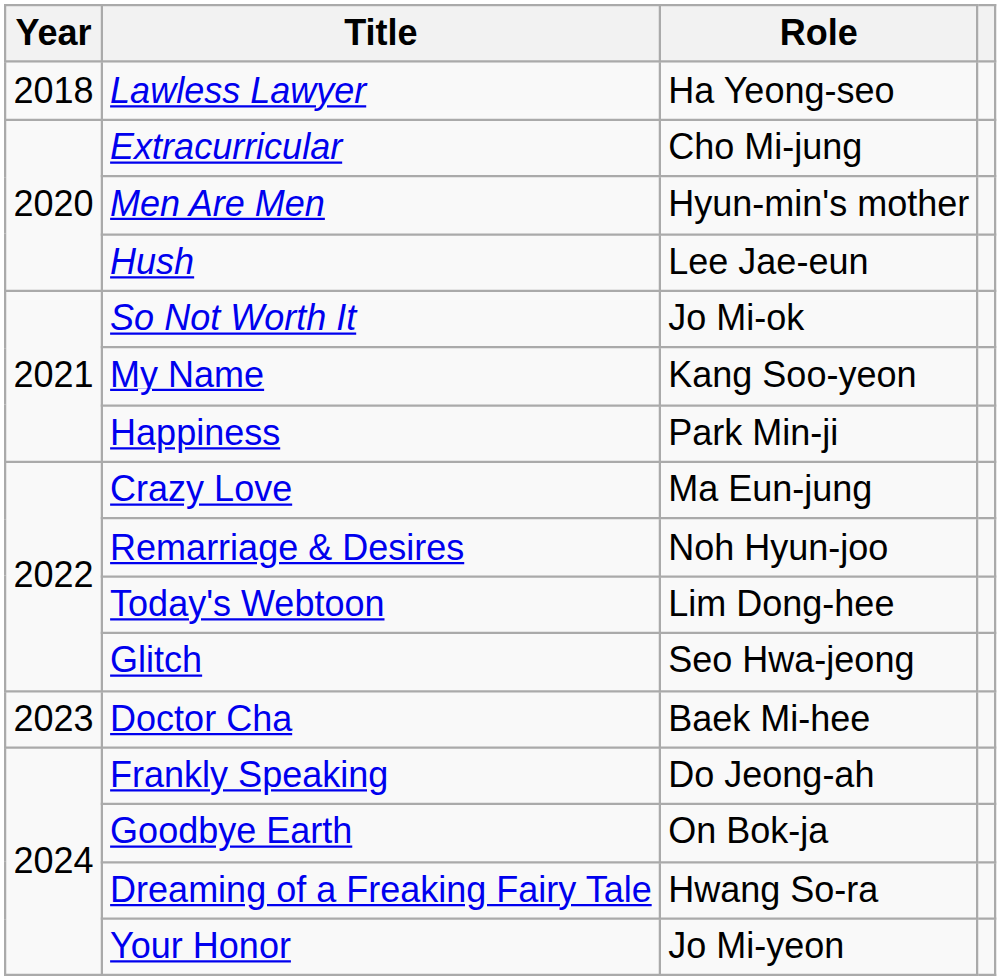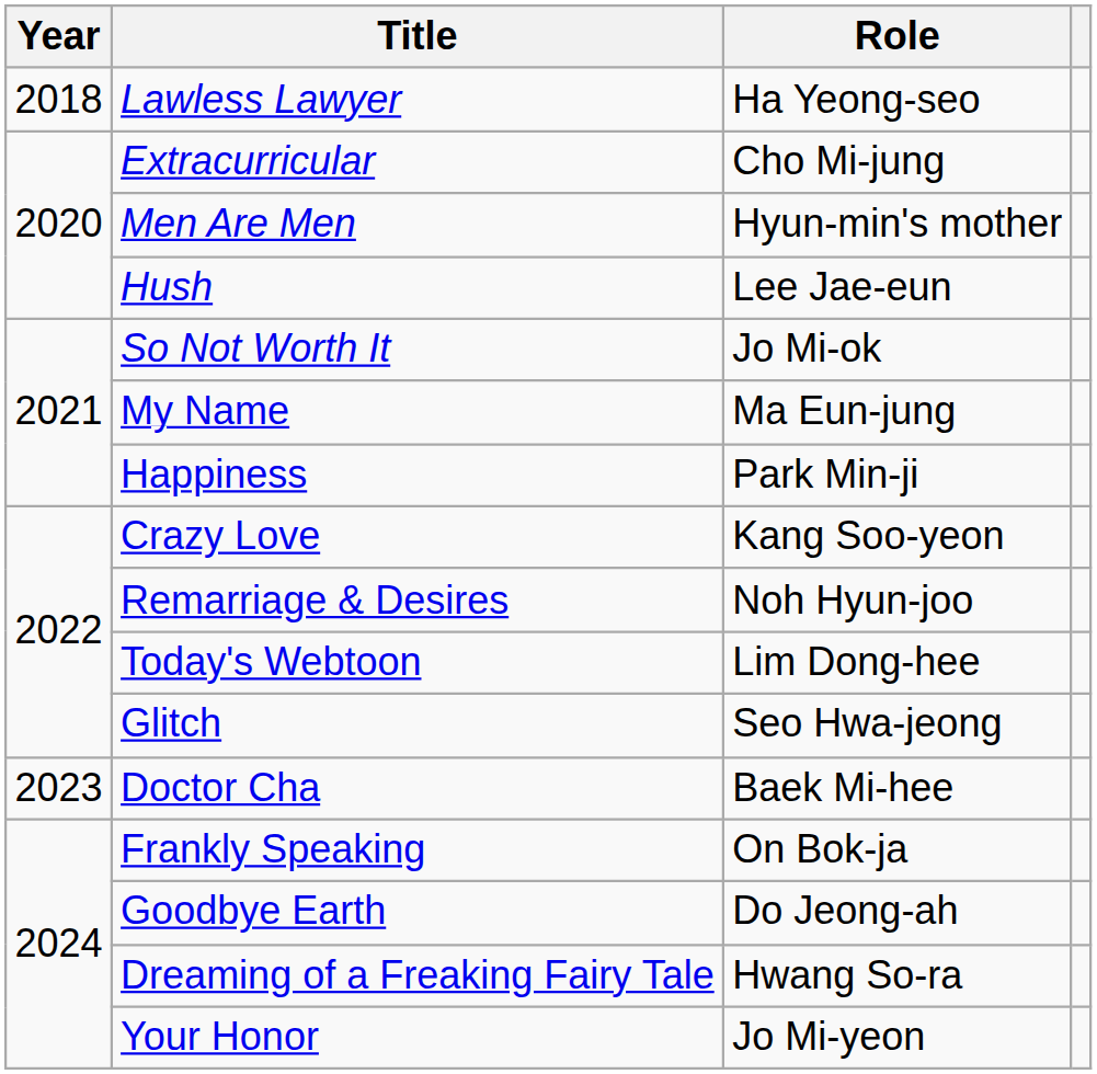 <table class="wikitable">
 <tr>
 <th>Year</th>
 <th>Title</th>
 <th>Role</th>
 <th></th>
 </tr>
 <tr>
 <td>2018</td>
 <td><em><a href='#'>Lawless Lawyer</a></em></td>
 <td>Ha Yeong-seo</td>
 <td></td>
 </tr>
 <tr>
 <td rowspan="3">2020</td>
 <td><em><a href='#'>Extracurricular</a></em></td>
 <td>Cho Mi-jung</td>
 <td></td>
 </tr>
 <tr>
 <td><em><a href='#'>Men Are Men</a></em></td>
 <td>Hyun-min's mother</td>
 <td></td>
 </tr>
 <tr>
 <td><em><a href='#'>Hush</a></em></td>
 <td>Lee Jae-eun</td>
 <td></td>
 </tr>
 <tr>
 <td rowspan="3">2021</td>
 <td><em><a href='#'>So Not Worth It</a></td>
 <td>Jo Mi-ok</td>
 <td></td>
 </tr>
 <tr>
 <td></em><a href='#'>My Name</a><em></td>
-<td>Kang Soo-yeon</td>
+<td>Ma Eun-jung</td>
 <td></td>
 </tr>
 <tr>
 <td></em><a href='#'>Happiness</a><em></td>
 <td>Park Min-ji</td>
 <td></td>
 </tr>
 <tr>
 <td rowspan="4">2022</td>
 <td></em><a href='#'>Crazy Love</a><em></td>
-<td>Ma Eun-jung</td>
+<td>Kang Soo-yeon</td>
 <td></td>
 </tr>
 <tr>
 <td></em><a href='#'>Remarriage & Desires</a><em></td>
 <td>Noh Hyun-joo</td>
 <td></td>
 </tr>
 <tr>
 <td></em><a href='#'>Today's Webtoon</a><em></td>
 <td>Lim Dong-hee</td>
 <td></td>
 </tr>
 <tr>
 <td></em><a href='#'>Glitch</a><em></td>
 <td>Seo Hwa-jeong</td>
 <td></td>
 </tr>
 <tr>
 <td>2023</td>
 <td></em><a href='#'>Doctor Cha</a><em></td>
 <td>Baek Mi-hee</td>
 <td></td>
 </tr>
 <tr>
 <td rowspan="4">2024</td>
 <td></em><a href='#'>Frankly Speaking</a><em></td>
-<td>Do Jeong-ah</td>
+<td>On Bok-ja</td>
 <td></td>
 </tr>
 <tr>
 <td></em><a href='#'>Goodbye Earth</a><em></td>
-<td>On Bok-ja</td>
+<td>Do Jeong-ah</td>
 <td></td>
 </tr>
 <tr>
 <td></em><a href='#'>Dreaming of a Freaking Fairy Tale</a><em></td>
 <td>Hwang So-ra</td>
 <td></td>
 </tr>
 <tr>
 <td></em><a href='#'>Your Honor</a><em></td>
 <td>Jo Mi-yeon</td>
 <td></td>
 </tr>
 </table>
